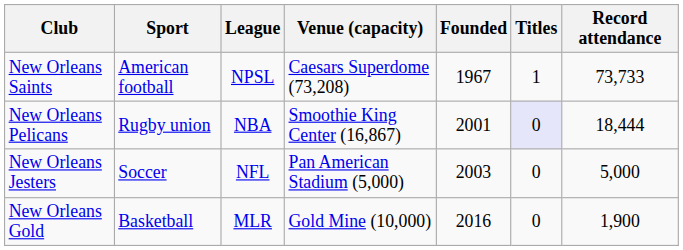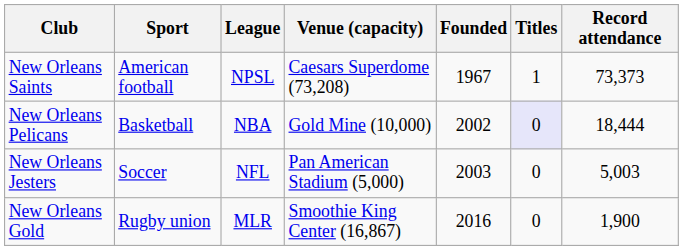 <table class="wikitable sortable">
 <tr>
 <th>Club</th>
 <th>Sport</th>
 <th>League</th>
 <th>Venue (capacity)</th>
 <th>Founded</th>
 <th>Titles</th>
 <th>Record attendance</th>
 </tr>
 <tr>
 <td><a href='#'>New Orleans Saints</a></td>
 <td><a href='#'>American football</a></td>
 <td style="text-align:center;"><a href='#'>NPSL</a></td>
 <td><a href='#'>Caesars Superdome</a> (73,208)</td>
 <td align="center">1967</td>
 <td align="center">1</td>
-<td align="center">73,733</td>
+<td align="center">73,373</td>
 </tr>
 <tr>
 <td><a href='#'>New Orleans Pelicans</a></td>
-<td><a href='#'>Rugby union</a></td>
+<td><a href='#'>Basketball</a></td>
 <td style="text-align:center;"><a href='#'>NBA</a></td>
-<td><a href='#'>Smoothie King Center</a> (16,867)</td>
-<td align="center">2001</td>
+<td><a href='#'>Gold Mine</a> (10,000)</td>
+<td align="center">2002</td>
 <td align="center" style="background: lavender;">0</td>
 <td align="center">18,444</td>
 </tr>
 <tr>
 <td><a href='#'>New Orleans Jesters</a></td>
 <td><a href='#'>Soccer</a></td>
 <td style="text-align:center;"><a href='#'>NFL</a></td>
 <td><a href='#'>Pan American Stadium</a> (5,000)</td>
 <td align="center">2003</td>
 <td align="center">0</td>
-<td align="center">5,000</td>
+<td align="center">5,003</td>
 </tr>
 <tr>
 <td><a href='#'>New Orleans Gold</a></td>
-<td><a href='#'>Basketball</a></td>
+<td><a href='#'>Rugby union</a></td>
 <td style="text-align:center;"><a href='#'>MLR</a></td>
-<td><a href='#'>Gold Mine</a> (10,000)</td>
+<td><a href='#'>Smoothie King Center</a> (16,867)</td>
 <td align="center">2016</td>
 <td align="center">0</td>
 <td align="center">1,900</td>
 </tr>
 </table>
